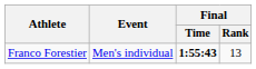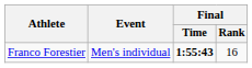 <table class=wikitable style=font-size:90%;text-align:center>
 <tr>
 <th rowspan=2>Athlete</th>
 <th rowspan=2>Event</th>
 <th colspan=2>Final</th>
 </tr>
 <tr style=font-size:95%>
 <th>Time</th>
 <th>Rank</th>
 </tr>
 <tr>
 <td align=left><a href='#'>Franco Forestier</a></td>
 <td align=left><a href='#'>Men's individual</a></td>
 <td><strong>1:55:43</strong></td>
-<td>13</td>
+<td>16</td>
 </tr>
 </table>
